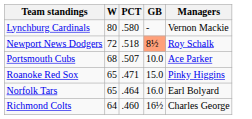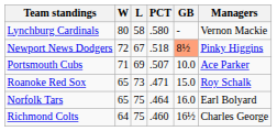 <table class="wikitable">
 <tr>
 <th>Team standings</th>
 <th>W</th>
+<th>L</th>
 <th>PCT</th>
 <th>GB</th>
 <th>Managers</th>
 </tr>
 <tr>
 <td><a href='#'>Lynchburg Cardinals</a></td>
 <td>80</td>
+<td>58</td>
 <td>.580</td>
 <td>-</td>
 <td>Vernon Mackie</td>
 </tr>
 <tr>
 <td><a href='#'>Newport News Dodgers</a></td>
 <td>72</td>
+<td>67</td>
 <td>.518</td>
 <td style="background: lightsalmon;">8½</td>
-<td><a href='#'>Roy Schalk</a></td>
+<td><a href='#'>Pinky Higgins</a></td>
 </tr>
 <tr>
 <td><a href='#'>Portsmouth Cubs</a></td>
-<td>68</td>
+<td>71</td>
+<td>69</td>
 <td>.507</td>
 <td>10.0</td>
 <td><a href='#'>Ace Parker</a></td>
 </tr>
 <tr>
 <td><a href='#'>Roanoke Red Sox</a></td>
 <td>65</td>
+<td>73</td>
 <td>.471</td>
 <td>15.0</td>
-<td><a href='#'>Pinky Higgins</a></td>
+<td><a href='#'>Roy Schalk</a></td>
 </tr>
 <tr>
 <td><a href='#'>Norfolk Tars</a></td>
 <td>65</td>
+<td>75</td>
 <td>.464</td>
 <td>16.0</td>
 <td>Earl Bolyard</td>
 </tr>
 <tr>
 <td><a href='#'>Richmond Colts</a></td>
 <td>64</td>
+<td>75</td>
 <td>.460</td>
 <td>16½</td>
 <td>Charles George</td>
 </tr>
 </table>
